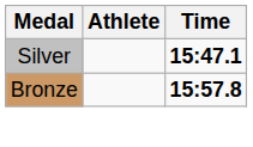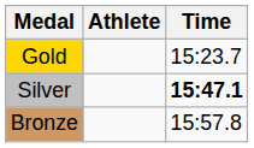 <table class="wikitable">
 <tr>
 <th>Medal</th>
 <th>Athlete</th>
 <th>Time</th>
+</tr>
+<tr>
+<td style="text-align:center;background-color:gold;">Gold</td>
+<td></td>
+<td>15:23.7</td>
 </tr>
 <tr>
 <td style="text-align:center;background-color:silver;">Silver</td>
 <td></td>
 <td><strong>15:47.1</strong></td>
 </tr>
 <tr>
 <td style="text-align:center;background-color:#CC9966;">Bronze</td>
 <td></td>
-<td><strong>15:57.8</strong></td>
+<td>15:57.8</td>
 </tr>
 </table>
